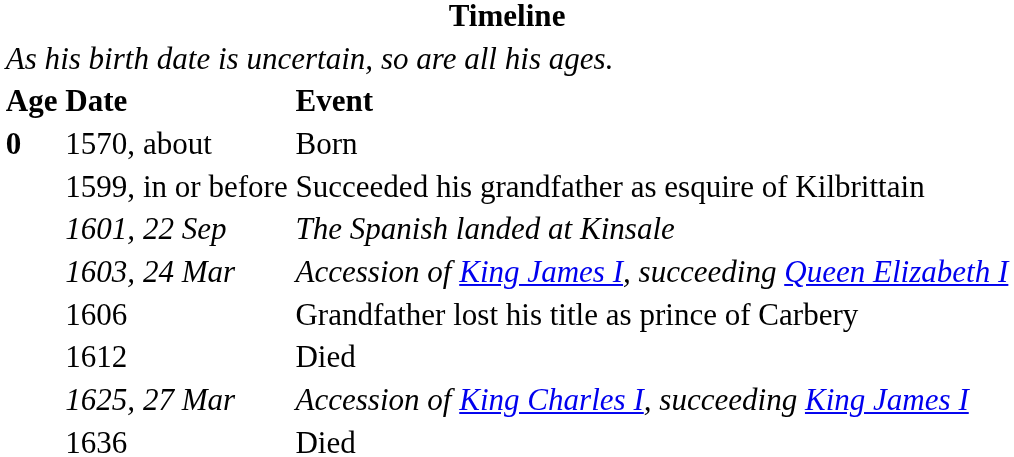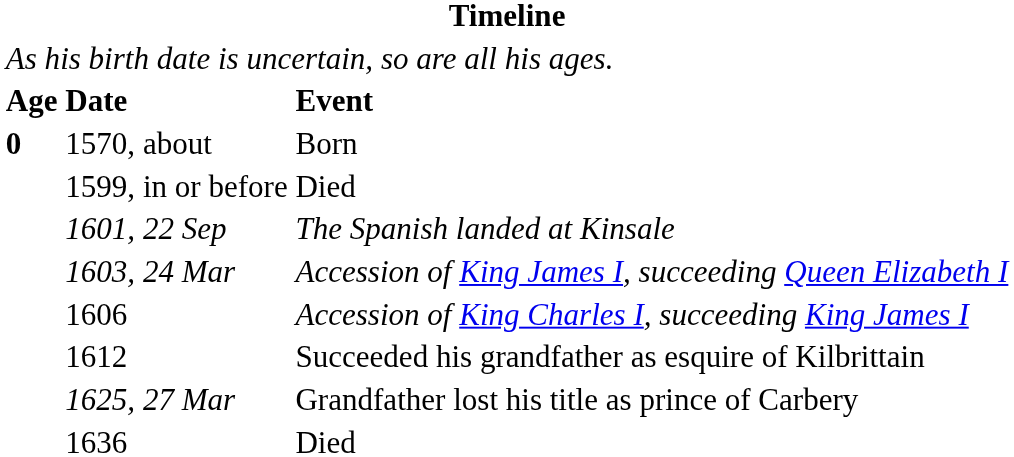 <table>
 <tr>
 <th colspan=3>Timeline</th>
 </tr>
 <tr>
 <td colspan=3><em>As his birth date is uncertain, so are all his ages.</em></td>
 </tr>
 <tr>
 <th align=left>Age</th>
 <th align=left>Date</th>
 <th align=left>Event</th>
 </tr>
 <tr>
 <td><strong>0</strong></td>
 <td>1570, about</td>
 <td>Born</td>
 </tr>
 <tr>
 <td></td>
 <td>1599, in or before</td>
-<td>Succeeded his grandfather as esquire of Kilbrittain</td>
+<td>Died</td>
 </tr>
 <tr>
 <td></td>
 <td><em>1601, 22 Sep</em></td>
 <td><em>The Spanish landed at Kinsale</em></td>
 </tr>
 <tr>
 <td></td>
 <td><em>1603, 24 Mar</em></td>
 <td><em>Accession of <a href='#'>King James I</a>, succeeding <a href='#'>Queen Elizabeth I</a></em></td>
 </tr>
 <tr>
 <td></td>
 <td>1606</td>
-<td>Grandfather lost his title as prince of Carbery</td>
+<td><em>Accession of <a href='#'>King Charles I</a>, succeeding <a href='#'>King James I</a></em></td>
 </tr>
 <tr>
 <td></td>
 <td>1612</td>
-<td>Died</td>
+<td>Succeeded his grandfather as esquire of Kilbrittain</td>
 </tr>
 <tr>
 <td></td>
 <td><em>1625, 27 Mar</em></td>
-<td><em>Accession of <a href='#'>King Charles I</a>, succeeding <a href='#'>King James I</a></em></td>
+<td>Grandfather lost his title as prince of Carbery</td>
 </tr>
 <tr>
 <td></td>
 <td>1636</td>
 <td>Died</td>
 </tr>
 </table>
